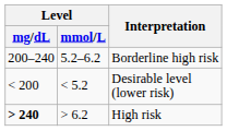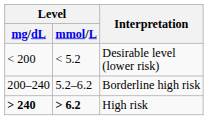 <table class="wikitable" style="float:right">
 <tr>
 <th bgcolor ="#cccccc" colspan=2>Level</th>
 <th bgcolor ="#cccccc" rowspan=2>Interpretation</th>
 </tr>
 <tr>
 <th bgcolor ="#cccccc"><a href='#'>mg</a>/<a href='#'>dL</a></th>
 <th bgcolor ="#cccccc"><a href='#'>mmol</a>/<a href='#'>L</a></th>
 </tr>
 <tr>
+<td>< 200</td>
+<td>< 5.2</td>
+<td>Desirable level<br>(lower risk)</td>
+</tr>
+<tr>
 <td>200–240</td>
 <td>5.2–6.2</td>
 <td>Borderline high risk</td>
 </tr>
 <tr>
-<td>< 200</td>
-<td>< 5.2</td>
-<td>Desirable level<br>(lower risk)</td>
-</tr>
-<tr>
 <td><strong>> 240</strong></td>
-<td>> 6.2</td>
+<td><strong>> 6.2</strong></td>
 <td>High risk</td>
 </tr>
 </table>
